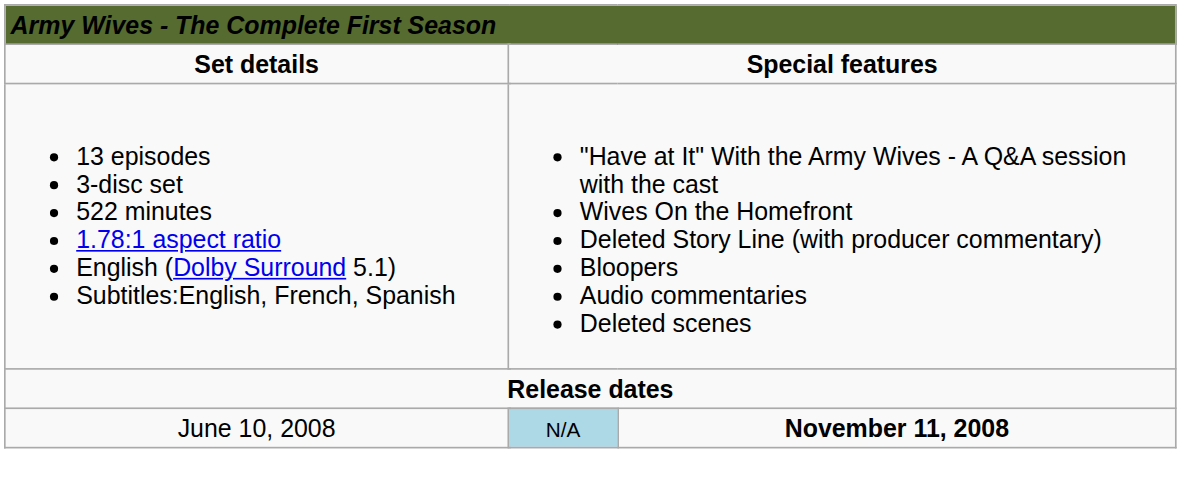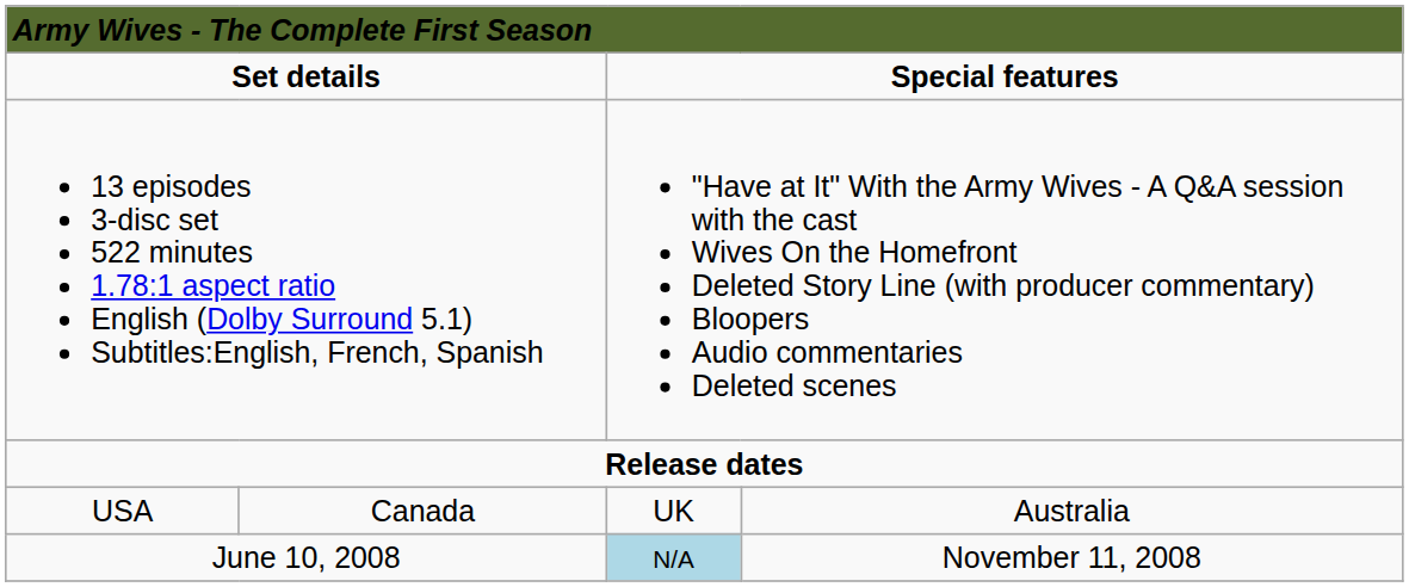 <table class="wikitable" style="font-size:95%;">
 <tr style="background:#556B2F">
 <td colspan="4"><span><strong><em>Army Wives - The Complete First Season</em></strong></span></td>
 </tr>
 <tr valign="top">
 <td align="center" width="300" colspan="2"><strong>Set details</strong></td>
 <td colspan="2" width="400" align="center"><strong>Special features</strong></td>
 </tr>
 <tr valign="top">
 <td colspan="2" align="left" width="300"><br><ul><li>13 episodes</li><li>3-disc set</li><li>522 minutes</li><li><a href='#'>1.78:1 aspect ratio</a></li><li>English (<a href='#'>Dolby Surround</a> 5.1)</li><li>Subtitles:English, French, Spanish</li></ul></td>
 <td colspan="2" align="left" width="400"><br><ul><li>"Have at It" With the Army Wives - A Q&A session with the cast</li><li>Wives On the Homefront</li><li>Deleted Story Line (with producer commentary)</li><li>Bloopers</li><li>Audio commentaries</li><li>Deleted scenes</li></ul></td>
 </tr>
 <tr>
 <td colspan="4" align="center"><strong>Release dates</strong></td>
 </tr>
 <tr>
+<td align="center"> USA</td>
+<td align="center"> Canada</td>
+<td align="center"> UK</td>
+<td align="center"> Australia</td>
+</tr>
+<tr>
 <td align="center" colspan="2">June 10, 2008</td>
 <td align="center" style="background: lightblue;"><small>N/A</small></td>
-<td align="center"><strong>November 11, 2008</strong></td>
+<td align="center">November 11, 2008</td>
 </tr>
 </table>
